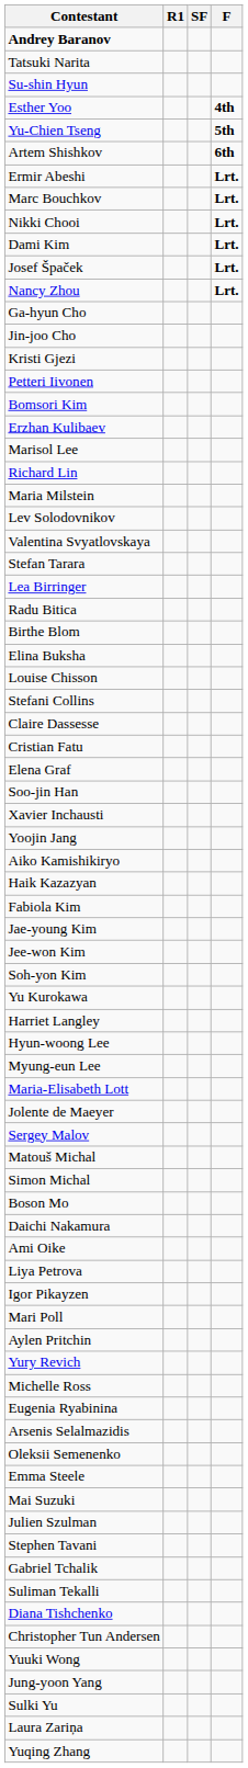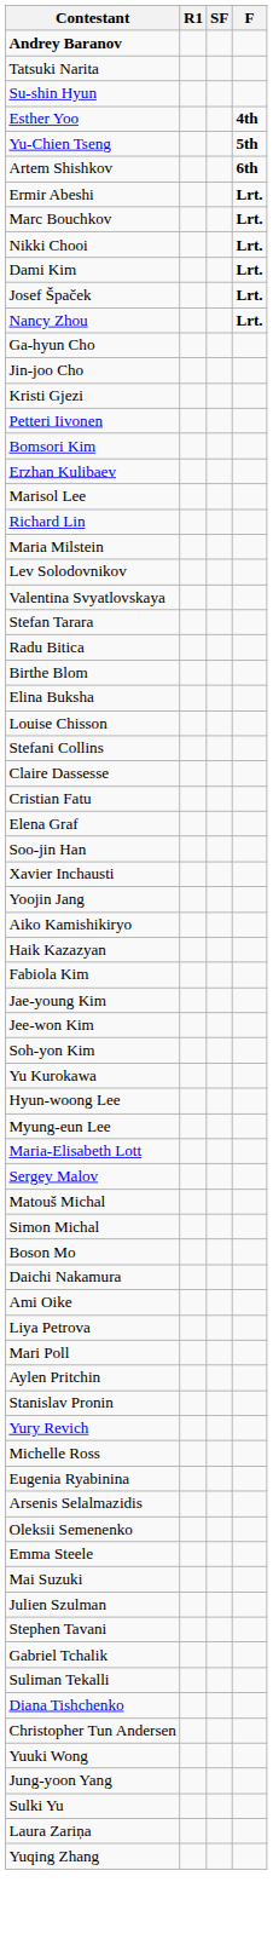 <table class="wikitable">
 <tr>
 <th>Contestant</th>
 <th>R1</th>
 <th>SF</th>
 <th>F</th>
 </tr>
 <tr>
 <td> <strong>Andrey Baranov</strong></td>
 <td></td>
 <td></td>
 <td></td>
 </tr>
 <tr>
 <td> Tatsuki Narita</td>
 <td></td>
 <td></td>
 <td></td>
 </tr>
 <tr>
 <td> <a href='#'>Su-shin Hyun</a></td>
 <td></td>
 <td></td>
 <td></td>
 </tr>
 <tr>
 <td> <a href='#'>Esther Yoo</a></td>
 <td></td>
 <td></td>
 <td><strong>4th</strong></td>
 </tr>
 <tr>
 <td> <a href='#'>Yu-Chien Tseng</a></td>
 <td></td>
 <td></td>
 <td><strong>5th</strong></td>
 </tr>
 <tr>
 <td> Artem Shishkov</td>
 <td></td>
 <td></td>
 <td><strong>6th</strong></td>
 </tr>
 <tr>
 <td> Ermir Abeshi</td>
 <td></td>
 <td></td>
 <td><strong>Lrt.</strong></td>
 </tr>
 <tr>
 <td> Marc Bouchkov</td>
 <td></td>
 <td></td>
 <td><strong>Lrt.</strong></td>
 </tr>
 <tr>
 <td> Nikki Chooi</td>
 <td></td>
 <td></td>
 <td><strong>Lrt.</strong></td>
 </tr>
 <tr>
 <td> Dami Kim</td>
 <td></td>
 <td></td>
 <td><strong>Lrt.</strong></td>
 </tr>
 <tr>
 <td> Josef Špaček</td>
 <td></td>
 <td></td>
 <td><strong>Lrt.</strong></td>
 </tr>
 <tr>
 <td> <a href='#'>Nancy Zhou</a></td>
 <td></td>
 <td></td>
 <td><strong>Lrt.</strong></td>
 </tr>
 <tr>
 <td> Ga-hyun Cho</td>
 <td></td>
 <td></td>
 <td></td>
 </tr>
 <tr>
 <td> Jin-joo Cho</td>
 <td></td>
 <td></td>
 <td></td>
 </tr>
 <tr>
 <td> Kristi Gjezi</td>
 <td></td>
 <td></td>
 <td></td>
 </tr>
 <tr>
 <td> <a href='#'>Petteri Iivonen</a></td>
 <td></td>
 <td></td>
 <td></td>
 </tr>
 <tr>
 <td> <a href='#'>Bomsori Kim</a></td>
 <td></td>
 <td></td>
 <td></td>
 </tr>
 <tr>
 <td> <a href='#'>Erzhan Kulibaev</a></td>
 <td></td>
 <td></td>
 <td></td>
 </tr>
 <tr>
 <td> Marisol Lee</td>
 <td></td>
 <td></td>
 <td></td>
 </tr>
 <tr>
 <td> <a href='#'>Richard Lin</a></td>
 <td></td>
 <td></td>
 <td></td>
 </tr>
 <tr>
 <td> Maria Milstein</td>
 <td></td>
 <td></td>
 <td></td>
 </tr>
 <tr>
 <td> Lev Solodovnikov</td>
 <td></td>
 <td></td>
 <td></td>
 </tr>
 <tr>
 <td> Valentina Svyatlovskaya</td>
 <td></td>
 <td></td>
 <td></td>
 </tr>
 <tr>
 <td> Stefan Tarara</td>
 <td></td>
 <td></td>
 <td></td>
 </tr>
 <tr>
-<td> <a href='#'>Lea Birringer</a></td>
-<td></td>
-<td></td>
-<td></td>
-</tr>
-<tr>
 <td> Radu Bitica</td>
 <td></td>
 <td></td>
 <td></td>
 </tr>
 <tr>
 <td> Birthe Blom</td>
 <td></td>
 <td></td>
 <td></td>
 </tr>
 <tr>
 <td> Elina Buksha</td>
 <td></td>
 <td></td>
 <td></td>
 </tr>
 <tr>
 <td> Louise Chisson</td>
 <td></td>
 <td></td>
 <td></td>
 </tr>
 <tr>
 <td> Stefani Collins</td>
 <td></td>
 <td></td>
 <td></td>
 </tr>
 <tr>
 <td> Claire Dassesse</td>
 <td></td>
 <td></td>
 <td></td>
 </tr>
 <tr>
 <td> Cristian Fatu</td>
 <td></td>
 <td></td>
 <td></td>
 </tr>
 <tr>
 <td> Elena Graf</td>
 <td></td>
 <td></td>
 <td></td>
 </tr>
 <tr>
 <td> Soo-jin Han</td>
 <td></td>
 <td></td>
 <td></td>
 </tr>
 <tr>
 <td> Xavier Inchausti</td>
 <td></td>
 <td></td>
 <td></td>
 </tr>
 <tr>
 <td> Yoojin Jang</td>
 <td></td>
 <td></td>
 <td></td>
 </tr>
 <tr>
 <td> Aiko Kamishikiryo</td>
 <td></td>
 <td></td>
 <td></td>
 </tr>
 <tr>
 <td> Haik Kazazyan</td>
 <td></td>
 <td></td>
 <td></td>
 </tr>
 <tr>
 <td> Fabiola Kim</td>
 <td></td>
 <td></td>
 <td></td>
 </tr>
 <tr>
 <td> Jae-young Kim</td>
 <td></td>
 <td></td>
 <td></td>
 </tr>
 <tr>
 <td> Jee-won Kim</td>
 <td></td>
 <td></td>
 <td></td>
 </tr>
 <tr>
 <td> Soh-yon Kim</td>
 <td></td>
 <td></td>
 <td></td>
 </tr>
 <tr>
 <td> Yu Kurokawa</td>
 <td></td>
 <td></td>
 <td></td>
 </tr>
 <tr>
-<td> Harriet Langley</td>
-<td></td>
-<td></td>
-<td></td>
-</tr>
-<tr>
 <td> Hyun-woong Lee</td>
 <td></td>
 <td></td>
 <td></td>
 </tr>
 <tr>
 <td> Myung-eun Lee</td>
 <td></td>
 <td></td>
 <td></td>
 </tr>
 <tr>
 <td> <a href='#'>Maria-Elisabeth Lott</a></td>
-<td></td>
-<td></td>
-<td></td>
-</tr>
-<tr>
-<td> Jolente de Maeyer</td>
 <td></td>
 <td></td>
 <td></td>
 </tr>
 <tr>
 <td> <a href='#'>Sergey Malov</a></td>
 <td></td>
 <td></td>
 <td></td>
 </tr>
 <tr>
 <td> Matouš Michal</td>
 <td></td>
 <td></td>
 <td></td>
 </tr>
 <tr>
 <td> Simon Michal</td>
 <td></td>
 <td></td>
 <td></td>
 </tr>
 <tr>
 <td> Boson Mo</td>
 <td></td>
 <td></td>
 <td></td>
 </tr>
 <tr>
 <td> Daichi Nakamura</td>
 <td></td>
 <td></td>
 <td></td>
 </tr>
 <tr>
 <td> Ami Oike</td>
 <td></td>
 <td></td>
 <td></td>
 </tr>
 <tr>
 <td> Liya Petrova</td>
 <td></td>
 <td></td>
 <td></td>
 </tr>
 <tr>
-<td> Igor Pikayzen</td>
-<td></td>
-<td></td>
-<td></td>
-</tr>
-<tr>
 <td> Mari Poll</td>
 <td></td>
 <td></td>
 <td></td>
 </tr>
 <tr>
 <td> Aylen Pritchin</td>
+<td></td>
+<td></td>
+<td></td>
+</tr>
+<tr>
+<td> Stanislav Pronin</td>
 <td></td>
 <td></td>
 <td></td>
 </tr>
 <tr>
 <td> <a href='#'>Yury Revich</a></td>
 <td></td>
 <td></td>
 <td></td>
 </tr>
 <tr>
 <td> Michelle Ross</td>
 <td></td>
 <td></td>
 <td></td>
 </tr>
 <tr>
 <td> Eugenia Ryabinina</td>
 <td></td>
 <td></td>
 <td></td>
 </tr>
 <tr>
 <td> Arsenis Selalmazidis</td>
 <td></td>
 <td></td>
 <td></td>
 </tr>
 <tr>
 <td> Oleksii Semenenko</td>
 <td></td>
 <td></td>
 <td></td>
 </tr>
 <tr>
 <td> Emma Steele</td>
 <td></td>
 <td></td>
 <td></td>
 </tr>
 <tr>
 <td> Mai Suzuki</td>
 <td></td>
 <td></td>
 <td></td>
 </tr>
 <tr>
 <td> Julien Szulman</td>
 <td></td>
 <td></td>
 <td></td>
 </tr>
 <tr>
 <td> Stephen Tavani</td>
 <td></td>
 <td></td>
 <td></td>
 </tr>
 <tr>
 <td> Gabriel Tchalik</td>
 <td></td>
 <td></td>
 <td></td>
 </tr>
 <tr>
 <td> Suliman Tekalli</td>
 <td></td>
 <td></td>
 <td></td>
 </tr>
 <tr>
 <td> <a href='#'>Diana Tishchenko</a></td>
 <td></td>
 <td></td>
 <td></td>
 </tr>
 <tr>
 <td> Christopher Tun Andersen</td>
 <td></td>
 <td></td>
 <td></td>
 </tr>
 <tr>
 <td> Yuuki Wong</td>
 <td></td>
 <td></td>
 <td></td>
 </tr>
 <tr>
 <td> Jung-yoon Yang</td>
 <td></td>
 <td></td>
 <td></td>
 </tr>
 <tr>
 <td> Sulki Yu</td>
 <td></td>
 <td></td>
 <td></td>
 </tr>
 <tr>
 <td> Laura Zariņa</td>
 <td></td>
 <td></td>
 <td></td>
 </tr>
 <tr>
 <td> Yuqing Zhang</td>
 <td></td>
 <td></td>
 <td></td>
 </tr>
 </table>
